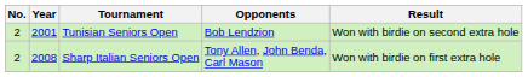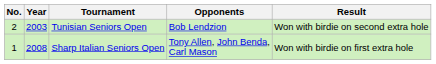 <table class="wikitable" style="font-size:95%;">
 <tr>
 <th>No.</th>
 <th>Year</th>
 <th>Tournament</th>
 <th>Opponents</th>
 <th>Result</th>
 </tr>
 <tr style="background:#D0F0C0;">
 <td align=center>2</td>
-<td><a href='#'>2001</a></td>
+<td><a href='#'>2003</a></td>
 <td><a href='#'>Tunisian Seniors Open</a></td>
 <td> <a href='#'>Bob Lendzion</a></td>
 <td>Won with birdie on second extra hole</td>
 </tr>
 <tr style="background:#D0F0C0;">
-<td align=center>2</td>
+<td align=center>1</td>
 <td><a href='#'>2008</a></td>
 <td><a href='#'>Sharp Italian Seniors Open</a></td>
 <td> <a href='#'>Tony Allen</a>,  <a href='#'>John Benda</a>,<br> <a href='#'>Carl Mason</a></td>
 <td>Won with birdie on first extra hole</td>
 </tr>
 </table>
